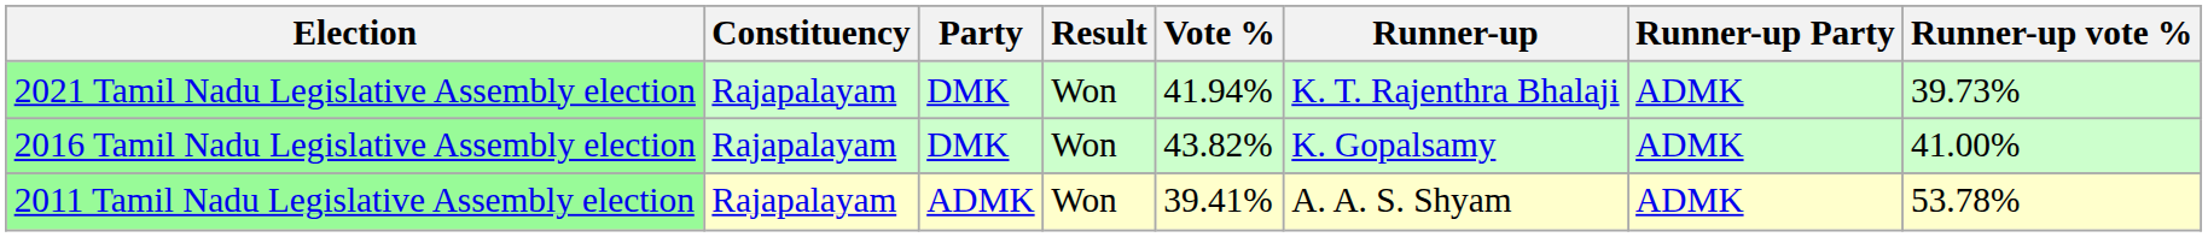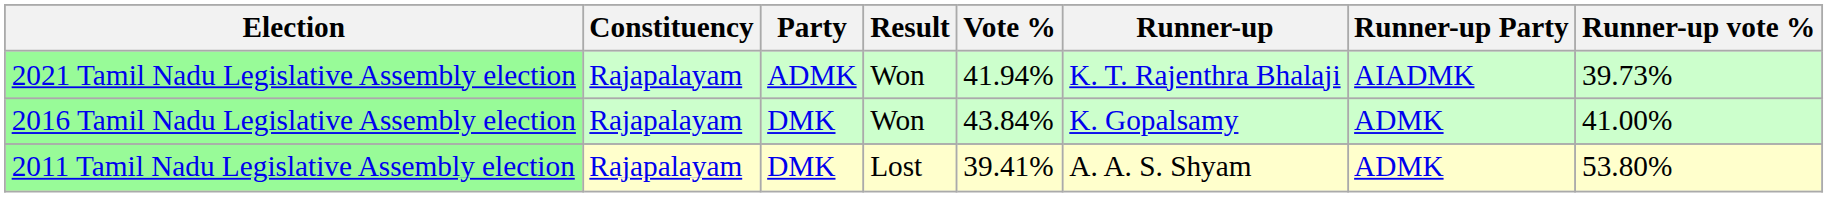 <table class="wikitable">
 <tr>
 <th>Election</th>
 <th>Constituency</th>
 <th>Party</th>
 <th>Result</th>
 <th>Vote %</th>
 <th>Runner-up</th>
 <th>Runner-up Party</th>
 <th>Runner-up vote %</th>
 </tr>
 <tr style="background:#cfc;">
 <td bgcolor=#98FB98><a href='#'>2021 Tamil Nadu Legislative Assembly election</a></td>
 <td><a href='#'>Rajapalayam</a></td>
-<td><a href='#'>DMK</a></td>
+<td><a href='#'>ADMK</a></td>
 <td>Won</td>
 <td>41.94%</td>
 <td><a href='#'>K. T. Rajenthra Bhalaji</a></td>
-<td><a href='#'>ADMK</a></td>
+<td><a href='#'>AIADMK</a></td>
 <td>39.73%</td>
 </tr>
 <tr style="background:#cfc;">
 <td bgcolor=#98FB98><a href='#'>2016 Tamil Nadu Legislative Assembly election</a></td>
 <td><a href='#'>Rajapalayam</a></td>
 <td><a href='#'>DMK</a></td>
 <td>Won</td>
-<td>43.82%</td>
+<td>43.84%</td>
 <td><a href='#'>K. Gopalsamy</a></td>
 <td><a href='#'>ADMK</a></td>
 <td>41.00%</td>
 </tr>
 <tr style="background:#ffc;">
 <td bgcolor=#98FB98><a href='#'>2011 Tamil Nadu Legislative Assembly election</a></td>
 <td><a href='#'>Rajapalayam</a></td>
-<td><a href='#'>ADMK</a></td>
-<td>Won</td>
+<td><a href='#'>DMK</a></td>
+<td>Lost</td>
 <td>39.41%</td>
 <td>A. A. S. Shyam</td>
 <td><a href='#'>ADMK</a></td>
-<td>53.78%</td>
+<td>53.80%</td>
 </tr>
 </table>
